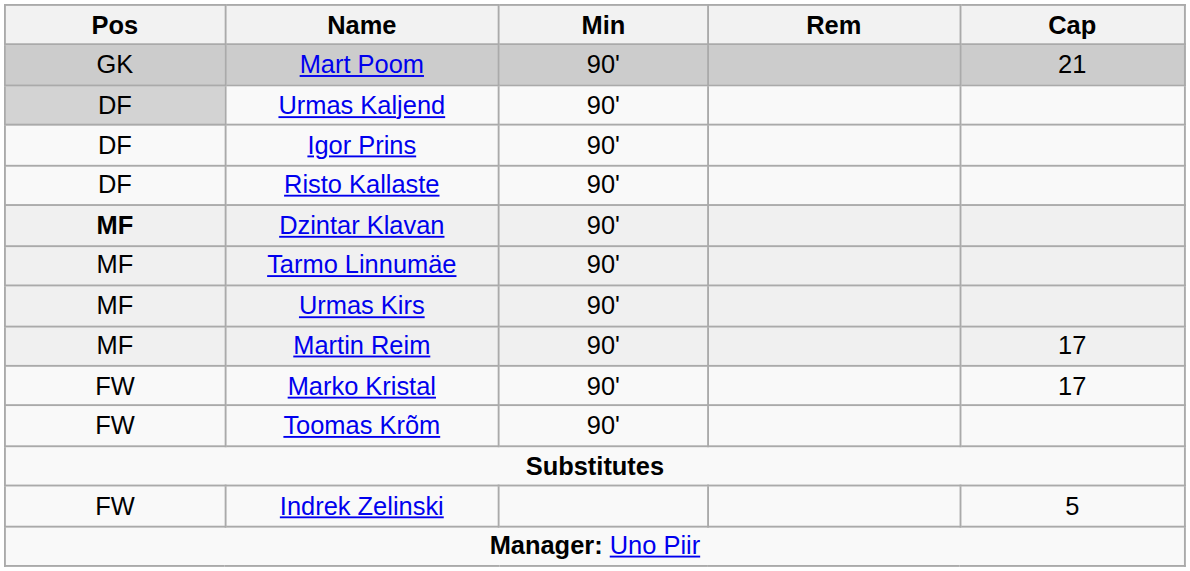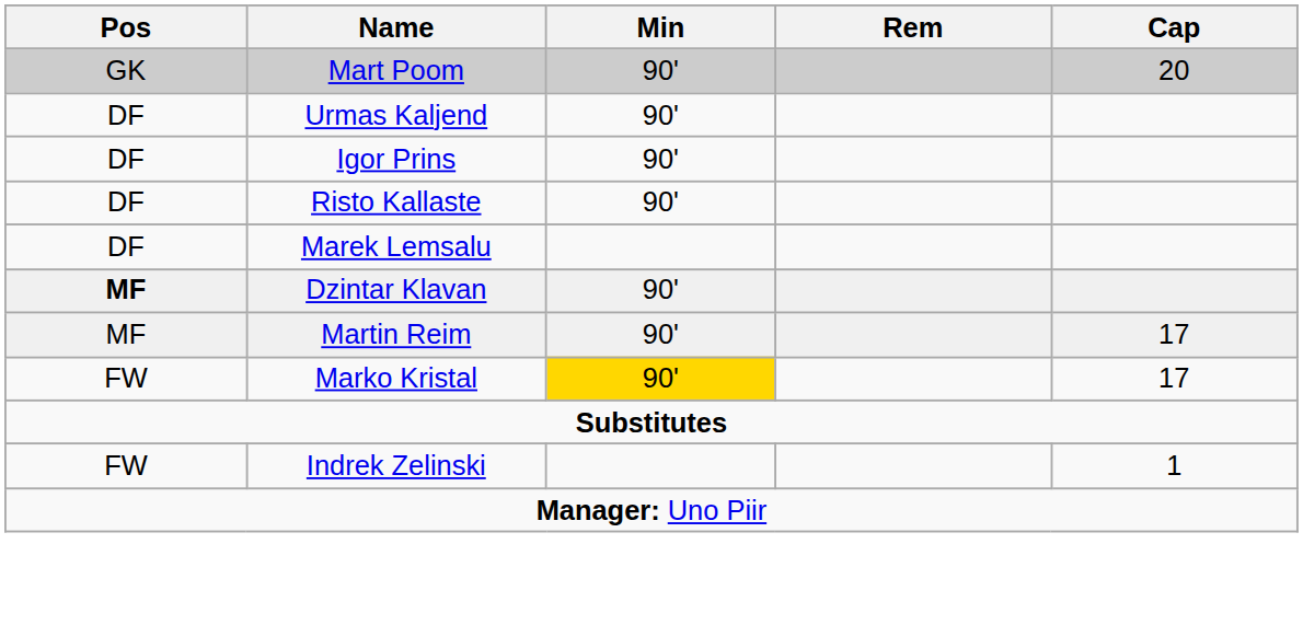 <table class="wikitable collapsible collapsed" align="center" style="font-size:85%; text-align:center;" width="50%">
 <tr>
 <th>Pos</th>
 <th width=140>Name</th>
 <th>Min</th>
 <th>Rem</th>
 <th>Cap</th>
 </tr>
 <tr bgcolor="cccccc">
 <td>GK</td>
 <td><a href='#'>Mart Poom</a></td>
 <td>90'</td>
 <td></td>
-<td>21</td>
+<td>20</td>
 </tr>
 <tr>
-<td style="background: lightgrey;">DF</td>
+<td>DF</td>
 <td><a href='#'>Urmas Kaljend</a></td>
 <td>90'</td>
 <td></td>
 <td></td>
 </tr>
 <tr>
 <td>DF</td>
 <td><a href='#'>Igor Prins</a></td>
 <td>90'</td>
 <td></td>
 <td></td>
 </tr>
 <tr>
 <td>DF</td>
 <td><a href='#'>Risto Kallaste</a></td>
 <td>90'</td>
 <td></td>
 <td></td>
 </tr>
-<tr bgcolor="#F0F0F0">
-<td><strong>MF</strong></td>
-<td><a href='#'>Dzintar Klavan</a></td>
-<td>90'</td>
+<tr>
+<td>DF</td>
+<td><a href='#'>Marek Lemsalu</a></td>
+<td></td>
 <td></td>
 <td></td>
 </tr>
 <tr bgcolor="#F0F0F0">
-<td>MF</td>
-<td><a href='#'>Tarmo Linnumäe</a></td>
-<td>90'</td>
-<td></td>
-<td></td>
-</tr>
-<tr bgcolor="#F0F0F0">
-<td>MF</td>
-<td><a href='#'>Urmas Kirs</a></td>
+<td><strong>MF</strong></td>
+<td><a href='#'>Dzintar Klavan</a></td>
 <td>90'</td>
 <td></td>
 <td></td>
 </tr>
 <tr bgcolor="#F0F0F0">
 <td>MF</td>
 <td><a href='#'>Martin Reim</a></td>
 <td>90'</td>
 <td></td>
 <td>17</td>
 </tr>
 <tr>
 <td>FW</td>
 <td><a href='#'>Marko Kristal</a></td>
-<td>90'</td>
+<td style="background: gold;">90'</td>
 <td></td>
 <td>17</td>
-</tr>
-<tr>
-<td>FW</td>
-<td><a href='#'>Toomas Krõm</a></td>
-<td>90'</td>
-<td></td>
-<td></td>
 </tr>
 <tr>
 <td colspan=5 align=center><strong>Substitutes</strong></td>
 </tr>
 <tr>
 <td>FW</td>
 <td><a href='#'>Indrek Zelinski</a></td>
 <td></td>
 <td></td>
-<td>5</td>
+<td>1</td>
 </tr>
 <tr>
 <td colspan=5 align=center><strong>Manager:</strong>  <a href='#'>Uno Piir</a></td>
 </tr>
 </table>
